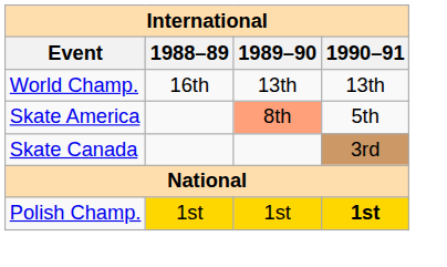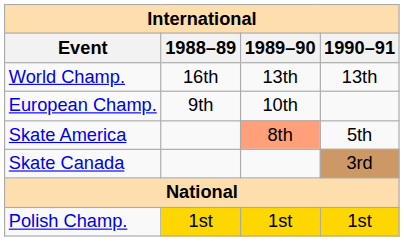 <table class="wikitable" style="text-align:center">
 <tr>
 <th style="background-color: #ffdead; " colspan=4 align=center>International</th>
 </tr>
 <tr>
 <th>Event</th>
 <th>1988–89</th>
 <th>1989–90</th>
 <th>1990–91</th>
 </tr>
 <tr>
 <td align=left><a href='#'>World Champ.</a></td>
 <td>16th</td>
 <td>13th</td>
 <td>13th</td>
+</tr>
+<tr>
+<td align=left><a href='#'>European Champ.</a></td>
+<td>9th</td>
+<td>10th</td>
+<td></td>
 </tr>
 <tr>
 <td align=left><a href='#'>Skate America</a></td>
 <td></td>
 <td style="background: lightsalmon;">8th</td>
 <td>5th</td>
 </tr>
 <tr>
 <td align=left><a href='#'>Skate Canada</a></td>
 <td></td>
 <td></td>
 <td bgcolor=cc9966>3rd</td>
 </tr>
 <tr>
 <th style="background-color: #ffdead; " colspan=4 align=center>National</th>
 </tr>
 <tr>
 <td align=left><a href='#'>Polish Champ.</a></td>
 <td bgcolor=gold>1st</td>
 <td bgcolor=gold>1st</td>
-<td bgcolor=gold><strong>1st</strong></td>
+<td bgcolor=gold>1st</td>
 </tr>
 </table>
